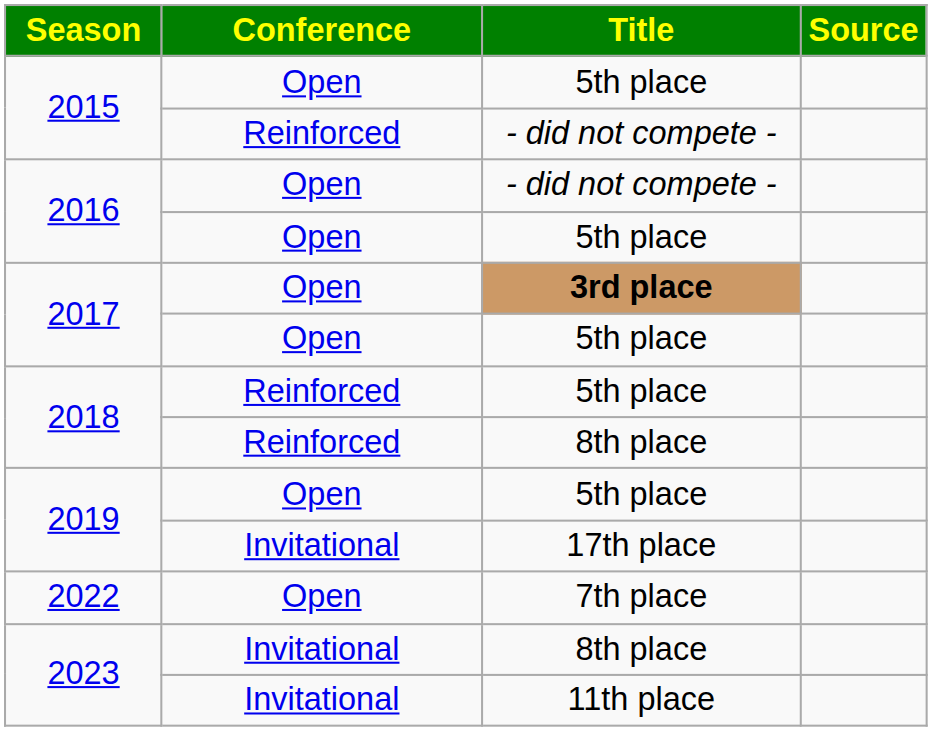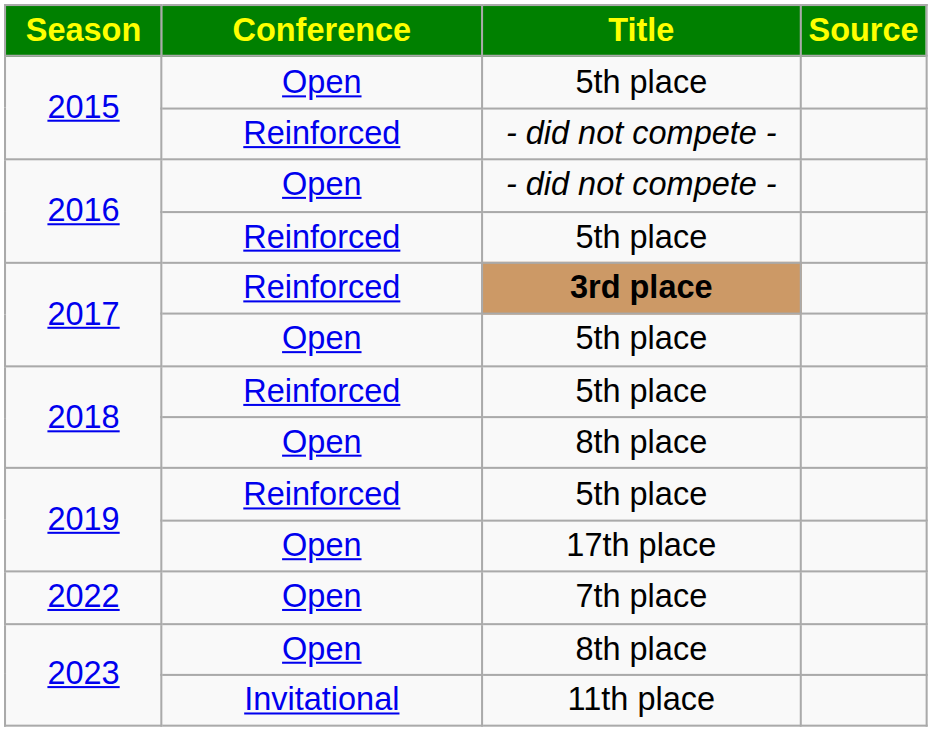 <table class="wikitable">
 <tr>
 <th width=70px style="background: green; color: yellow; text-align: center">Season</th>
 <th width=150px style="background: green; color: yellow">Conference</th>
 <th width=150px style="background: green; color: yellow">Title</th>
 <th width=50px style="background: green; color: yellow; text-align: center">Source</th>
 </tr>
 <tr align=center>
 <td rowspan=2><a href='#'>2015</a></td>
 <td><a href='#'>Open</a></td>
 <td>5th place</td>
 <td></td>
 </tr>
 <tr align=center>
 <td><a href='#'>Reinforced</a></td>
 <td><em>- did not compete -</em></td>
 <td></td>
 </tr>
 <tr align=center>
 <td rowspan=2><a href='#'>2016</a></td>
 <td><a href='#'>Open</a></td>
 <td><em>- did not compete -</em></td>
 <td></td>
 </tr>
 <tr align=center>
-<td><a href='#'>Open</a></td>
+<td><a href='#'>Reinforced</a></td>
 <td>5th place</td>
 <td></td>
 </tr>
 <tr align=center>
 <td rowspan=2><a href='#'>2017</a> </td>
-<td><a href='#'>Open</a></td>
+<td><a href='#'>Reinforced</a></td>
 <td style="background:#cc9966;"><strong>3rd place</strong></td>
 <td></td>
 </tr>
 <tr align=center>
 <td><a href='#'>Open</a></td>
 <td>5th place</td>
 <td></td>
 </tr>
 <tr align=center>
 <td rowspan=2><a href='#'>2018</a></td>
 <td><a href='#'>Reinforced</a> </td>
 <td>5th place</td>
 <td></td>
 </tr>
 <tr align=center>
-<td><a href='#'>Reinforced</a></td>
+<td><a href='#'>Open</a></td>
 <td>8th place</td>
 <td></td>
 </tr>
 <tr align=center>
 <td rowspan=2><a href='#'>2019</a></td>
-<td><a href='#'>Open</a></td>
+<td><a href='#'>Reinforced</a></td>
 <td>5th place</td>
 <td></td>
 </tr>
 <tr align=center>
-<td><a href='#'>Invitational</a></td>
+<td><a href='#'>Open</a></td>
 <td>17th place</td>
 <td></td>
 </tr>
 <tr align=center>
 <td rowspan=1><a href='#'>2022</a></td>
 <td><a href='#'>Open</a></td>
 <td>7th place</td>
 <td></td>
 </tr>
 <tr align=center>
 <td rowspan=2><a href='#'>2023</a></td>
-<td><a href='#'>Invitational</a></td>
+<td><a href='#'>Open</a></td>
 <td>8th place</td>
 <td></td>
 </tr>
 <tr align=center>
 <td><a href='#'>Invitational</a></td>
 <td>11th place</td>
 <td></td>
 </tr>
 </table>
